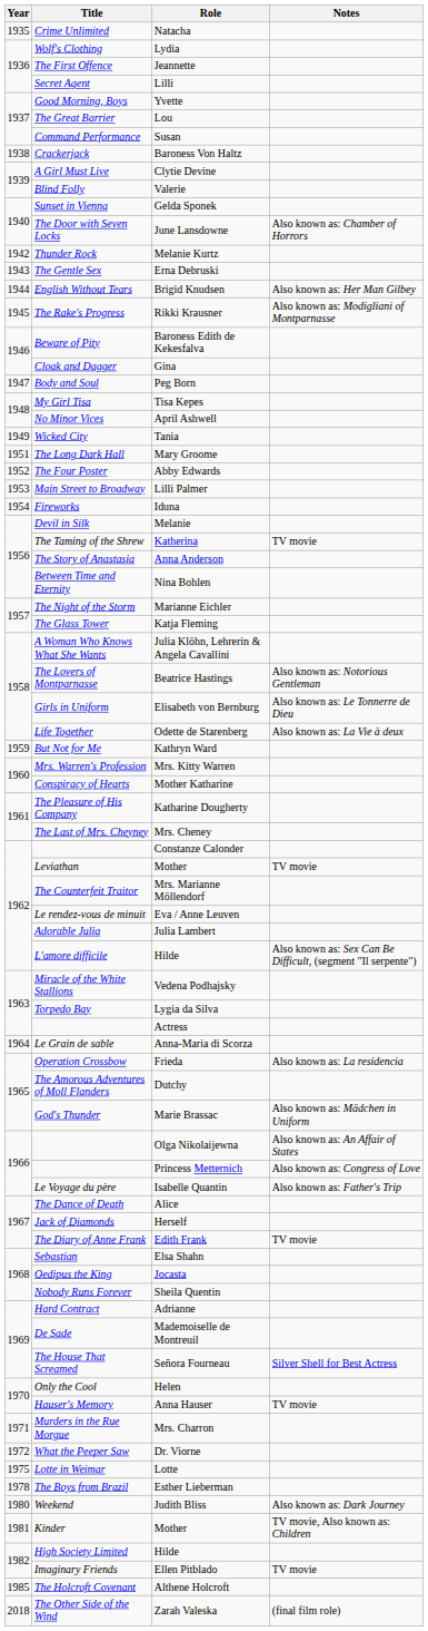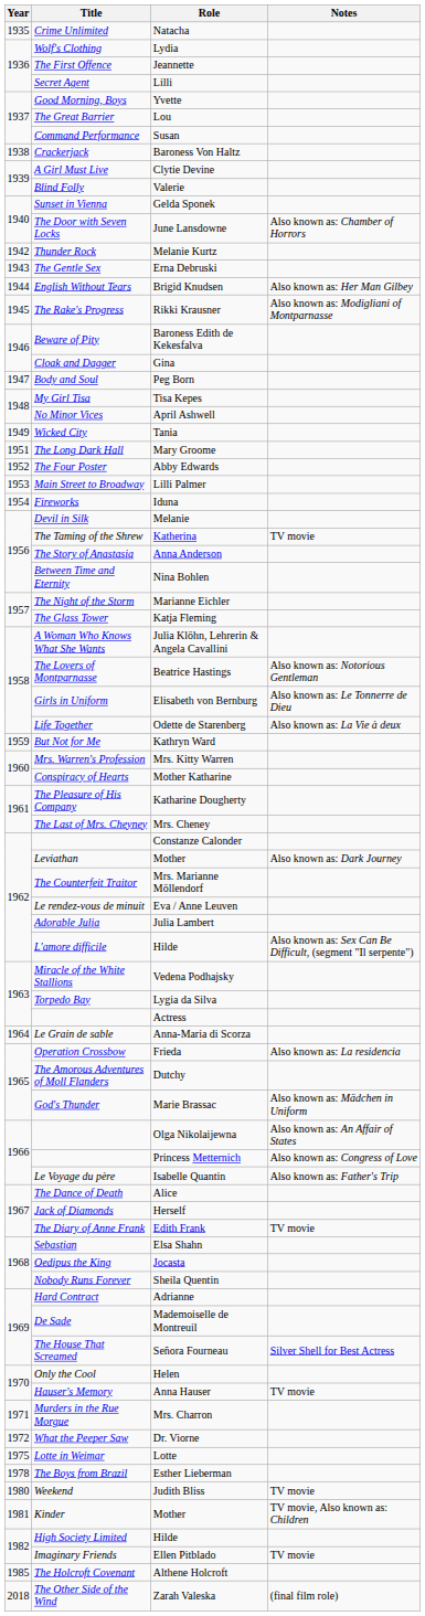 <table class="wikitable sortable">
 <tr>
 <th>Year</th>
 <th>Title</th>
 <th>Role</th>
 <th>Notes</th>
 </tr>
 <tr>
 <td>1935</td>
 <td><em><a href='#'>Crime Unlimited</a></em></td>
 <td>Natacha</td>
 <td></td>
 </tr>
 <tr>
 <td rowspan=3>1936</td>
 <td><em><a href='#'>Wolf's Clothing</a></em></td>
 <td>Lydia</td>
 <td></td>
 </tr>
 <tr>
 <td><em><a href='#'>The First Offence</a></em></td>
 <td>Jeannette</td>
 <td></td>
 </tr>
 <tr>
 <td><em><a href='#'>Secret Agent</a></em></td>
 <td>Lilli</td>
 <td></td>
 </tr>
 <tr>
 <td rowspan=3>1937</td>
 <td><em><a href='#'>Good Morning, Boys</a></em></td>
 <td>Yvette</td>
 <td></td>
 </tr>
 <tr>
 <td><em><a href='#'>The Great Barrier</a></em></td>
 <td>Lou</td>
 <td></td>
 </tr>
 <tr>
 <td><em><a href='#'>Command Performance</a></em></td>
 <td>Susan</td>
 <td></td>
 </tr>
 <tr>
 <td>1938</td>
 <td><em><a href='#'>Crackerjack</a></em></td>
 <td>Baroness Von Haltz</td>
 <td></td>
 </tr>
 <tr>
 <td rowspan=2>1939</td>
 <td><em><a href='#'>A Girl Must Live</a></em></td>
 <td>Clytie Devine</td>
 <td></td>
 </tr>
 <tr>
 <td><em><a href='#'>Blind Folly</a></em></td>
 <td>Valerie</td>
 <td></td>
 </tr>
 <tr>
 <td rowspan=2>1940</td>
 <td><em><a href='#'>Sunset in Vienna</a></em></td>
 <td>Gelda Sponek</td>
 <td></td>
 </tr>
 <tr>
 <td><em><a href='#'>The Door with Seven Locks</a></em></td>
 <td>June Lansdowne</td>
 <td>Also known as: <em>Chamber of Horrors</em></td>
 </tr>
 <tr>
 <td>1942</td>
 <td><em><a href='#'>Thunder Rock</a></em></td>
 <td>Melanie Kurtz</td>
 <td></td>
 </tr>
 <tr>
 <td>1943</td>
 <td><em><a href='#'>The Gentle Sex</a></em></td>
 <td>Erna Debruski</td>
 <td></td>
 </tr>
 <tr>
 <td>1944</td>
 <td><em><a href='#'>English Without Tears</a></em></td>
 <td>Brigid Knudsen</td>
 <td>Also known as: <em>Her Man Gilbey</em></td>
 </tr>
 <tr>
 <td>1945</td>
 <td><em><a href='#'>The Rake's Progress</a></em></td>
 <td>Rikki Krausner</td>
 <td>Also known as: <em>Modigliani of Montparnasse</em></td>
 </tr>
 <tr>
 <td rowspan=2>1946</td>
 <td><em><a href='#'>Beware of Pity</a></em></td>
 <td>Baroness Edith de Kekesfalva</td>
 <td></td>
 </tr>
 <tr>
 <td><em><a href='#'>Cloak and Dagger</a></em></td>
 <td>Gina</td>
 <td></td>
 </tr>
 <tr>
 <td>1947</td>
 <td><em><a href='#'>Body and Soul</a></em></td>
 <td>Peg Born</td>
 <td></td>
 </tr>
 <tr>
 <td rowspan=2>1948</td>
 <td><em><a href='#'>My Girl Tisa</a></em></td>
 <td>Tisa Kepes</td>
 <td></td>
 </tr>
 <tr>
 <td><em><a href='#'>No Minor Vices</a></em></td>
 <td>April Ashwell</td>
 <td></td>
 </tr>
 <tr>
 <td>1949</td>
 <td><em><a href='#'>Wicked City</a></em></td>
 <td>Tania</td>
 <td></td>
 </tr>
 <tr>
 <td>1951</td>
 <td><em><a href='#'>The Long Dark Hall</a></em></td>
 <td>Mary Groome</td>
 <td></td>
 </tr>
 <tr>
 <td>1952</td>
 <td><em><a href='#'>The Four Poster</a></em></td>
 <td>Abby Edwards</td>
 <td></td>
 </tr>
 <tr>
 <td>1953</td>
 <td><em><a href='#'>Main Street to Broadway</a></em></td>
 <td>Lilli Palmer</td>
 <td></td>
 </tr>
 <tr>
 <td>1954</td>
 <td><em><a href='#'>Fireworks</a></em></td>
 <td>Iduna</td>
 <td></td>
 </tr>
 <tr>
 <td rowspan=4>1956</td>
 <td><em><a href='#'>Devil in Silk</a></em></td>
 <td>Melanie</td>
 <td></td>
 </tr>
 <tr>
 <td><em>The Taming of the Shrew </em></td>
 <td><a href='#'>Katherina</a></td>
 <td>TV movie</td>
 </tr>
 <tr>
 <td><em><a href='#'>The Story of Anastasia</a></em></td>
 <td><a href='#'>Anna Anderson</a></td>
 <td></td>
 </tr>
 <tr>
 <td><em><a href='#'>Between Time and Eternity</a></em></td>
 <td>Nina Bohlen</td>
 <td></td>
 </tr>
 <tr>
 <td rowspan=2>1957</td>
 <td><em><a href='#'>The Night of the Storm</a></em></td>
 <td>Marianne Eichler</td>
 <td></td>
 </tr>
 <tr>
 <td><em><a href='#'>The Glass Tower</a></em></td>
 <td>Katja Fleming</td>
 <td></td>
 </tr>
 <tr>
 <td rowspan=4>1958</td>
 <td><em><a href='#'>A Woman Who Knows What She Wants</a></em></td>
 <td>Julia Klöhn, Lehrerin & Angela Cavallini</td>
 <td></td>
 </tr>
 <tr>
 <td><em><a href='#'>The Lovers of Montparnasse</a></em></td>
 <td>Beatrice Hastings</td>
 <td>Also known as: <em>Notorious Gentleman</em></td>
 </tr>
 <tr>
 <td><em><a href='#'>Girls in Uniform</a></em></td>
 <td>Elisabeth von Bernburg</td>
 <td>Also known as: <em>Le Tonnerre de Dieu</em></td>
 </tr>
 <tr>
 <td><em><a href='#'>Life Together</a></em></td>
 <td>Odette de Starenberg</td>
 <td>Also known as: <em>La Vie à deux</em></td>
 </tr>
 <tr>
 <td>1959</td>
 <td><em><a href='#'>But Not for Me</a></em></td>
 <td>Kathryn Ward</td>
 <td></td>
 </tr>
 <tr>
 <td rowspan=2>1960</td>
 <td><em><a href='#'>Mrs. Warren's Profession</a></em></td>
 <td>Mrs. Kitty Warren</td>
 <td></td>
 </tr>
 <tr>
 <td><em><a href='#'>Conspiracy of Hearts</a></em></td>
 <td>Mother Katharine</td>
 <td></td>
 </tr>
 <tr>
 <td rowspan=2>1961</td>
 <td><em><a href='#'>The Pleasure of His Company</a></em></td>
 <td>Katharine Dougherty</td>
 <td></td>
 </tr>
 <tr>
 <td><em><a href='#'>The Last of Mrs. Cheyney</a></em></td>
 <td>Mrs. Cheney</td>
 <td></td>
 </tr>
 <tr>
 <td rowspan=6>1962</td>
 <td><em></em></td>
 <td>Constanze Calonder</td>
 <td></td>
 </tr>
 <tr>
 <td><em>Leviathan</em></td>
 <td>Mother</td>
-<td>TV movie</td>
+<td>Also known as: <em>Dark Journey</em></td>
 </tr>
 <tr>
 <td><em><a href='#'>The Counterfeit Traitor</a></em></td>
 <td>Mrs. Marianne Möllendorf</td>
 <td></td>
 </tr>
 <tr>
 <td><em>Le rendez-vous de minuit</em></td>
 <td>Eva / Anne Leuven</td>
 <td></td>
 </tr>
 <tr>
 <td><em><a href='#'>Adorable Julia</a></em></td>
 <td>Julia Lambert</td>
 <td></td>
 </tr>
 <tr>
 <td><em><a href='#'>L'amore difficile</a></em></td>
 <td>Hilde</td>
 <td>Also known as: <em>Sex Can Be Difficult</em>, (segment "Il serpente")</td>
 </tr>
 <tr>
 <td rowspan=3>1963</td>
 <td><em><a href='#'>Miracle of the White Stallions</a></em></td>
 <td>Vedena Podhajsky</td>
 <td></td>
 </tr>
 <tr>
 <td><em><a href='#'>Torpedo Bay</a></em></td>
 <td>Lygia da Silva</td>
 <td></td>
 </tr>
 <tr>
 <td><em></em></td>
 <td>Actress</td>
 <td></td>
 </tr>
 <tr>
 <td>1964</td>
 <td><em>Le Grain de sable</em></td>
 <td>Anna-Maria di Scorza</td>
 <td></td>
 </tr>
 <tr>
 <td rowspan=3>1965</td>
 <td><em><a href='#'>Operation Crossbow</a></em></td>
 <td>Frieda</td>
 <td>Also known as: <em>La residencia</em></td>
 </tr>
 <tr>
 <td><em><a href='#'>The Amorous Adventures of Moll Flanders</a></em></td>
 <td>Dutchy</td>
 <td></td>
 </tr>
 <tr>
 <td><em><a href='#'>God's Thunder</a></em></td>
 <td>Marie Brassac</td>
 <td>Also known as: <em>Mädchen in Uniform</em></td>
 </tr>
 <tr>
 <td rowspan=3>1966</td>
 <td></td>
 <td>Olga Nikolaijewna</td>
 <td>Also known as: <em>An Affair of States</em></td>
 </tr>
 <tr>
 <td><em></em></td>
 <td>Princess <a href='#'>Metternich</a></td>
 <td>Also known as: <em>Congress of Love</em></td>
 </tr>
 <tr>
 <td><em>Le Voyage du père</em></td>
 <td>Isabelle Quantin</td>
 <td>Also known as: <em>Father's Trip</em></td>
 </tr>
 <tr>
 <td rowspan=3>1967</td>
 <td><em><a href='#'>The Dance of Death</a></em></td>
 <td>Alice</td>
 <td></td>
 </tr>
 <tr>
 <td><em><a href='#'>Jack of Diamonds</a></em></td>
 <td>Herself</td>
 <td></td>
 </tr>
 <tr>
 <td><em><a href='#'>The Diary of Anne Frank</a></em></td>
 <td><a href='#'>Edith Frank</a></td>
 <td>TV movie</td>
 </tr>
 <tr>
 <td rowspan=3>1968</td>
 <td><em><a href='#'>Sebastian</a></em></td>
 <td>Elsa Shahn</td>
 <td></td>
 </tr>
 <tr>
 <td><em><a href='#'>Oedipus the King</a></em></td>
 <td><a href='#'>Jocasta</a></td>
 <td></td>
 </tr>
 <tr>
 <td><em><a href='#'>Nobody Runs Forever</a></em></td>
 <td>Sheila Quentin</td>
 <td></td>
 </tr>
 <tr>
 <td rowspan=3>1969</td>
 <td><em><a href='#'>Hard Contract</a></em></td>
 <td>Adrianne</td>
 <td></td>
 </tr>
 <tr>
 <td><em><a href='#'>De Sade</a></em></td>
 <td>Mademoiselle de Montreuil</td>
 <td></td>
 </tr>
 <tr>
 <td><em><a href='#'>The House That Screamed</a></em></td>
 <td>Señora Fourneau</td>
 <td><a href='#'>Silver Shell for Best Actress</a></td>
 </tr>
 <tr>
 <td rowspan=2>1970</td>
 <td><em>Only the Cool</em></td>
 <td>Helen</td>
 <td></td>
 </tr>
 <tr>
 <td><em><a href='#'>Hauser's Memory</a></em></td>
 <td>Anna Hauser</td>
 <td>TV movie</td>
 </tr>
 <tr>
 <td>1971</td>
 <td><em><a href='#'>Murders in the Rue Morgue</a></em></td>
 <td>Mrs. Charron</td>
 <td></td>
 </tr>
 <tr>
 <td>1972</td>
 <td><em><a href='#'>What the Peeper Saw</a></em></td>
 <td>Dr. Viorne</td>
 <td></td>
 </tr>
 <tr>
 <td>1975</td>
 <td><em><a href='#'>Lotte in Weimar</a></em></td>
 <td>Lotte</td>
 <td></td>
 </tr>
 <tr>
 <td>1978</td>
 <td><em><a href='#'>The Boys from Brazil</a></em></td>
 <td>Esther Lieberman</td>
 <td></td>
 </tr>
 <tr>
 <td>1980</td>
 <td><em>Weekend</em></td>
 <td>Judith Bliss</td>
-<td>Also known as: <em>Dark Journey</em></td>
+<td>TV movie</td>
 </tr>
 <tr>
 <td>1981</td>
 <td><em>Kinder</em></td>
 <td>Mother</td>
 <td>TV movie, Also known as: <em>Children</em></td>
 </tr>
 <tr>
 <td rowspan=2>1982</td>
 <td><em><a href='#'>High Society Limited</a></em></td>
 <td>Hilde</td>
 <td></td>
 </tr>
 <tr>
 <td><em>Imaginary Friends</em></td>
 <td>Ellen Pitblado</td>
 <td>TV movie</td>
 </tr>
 <tr>
 <td>1985</td>
 <td><em><a href='#'>The Holcroft Covenant</a></em></td>
 <td>Althene Holcroft</td>
 <td></td>
 </tr>
 <tr>
 <td>2018</td>
 <td><em><a href='#'>The Other Side of the Wind</a></em></td>
 <td>Zarah Valeska</td>
 <td>(final film role)</td>
 </tr>
 </table>
